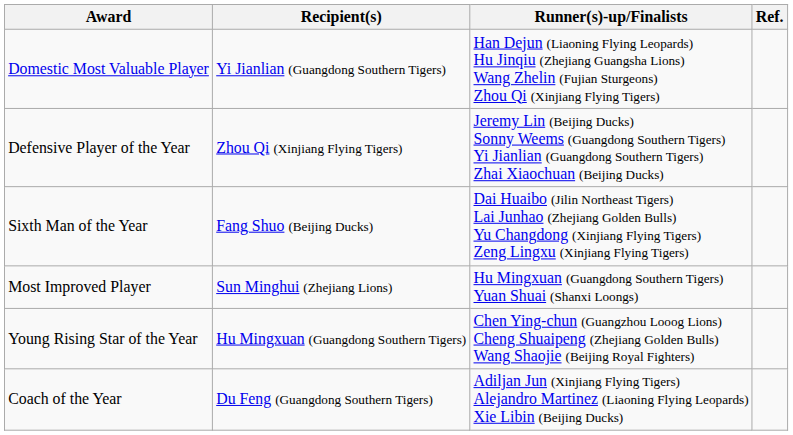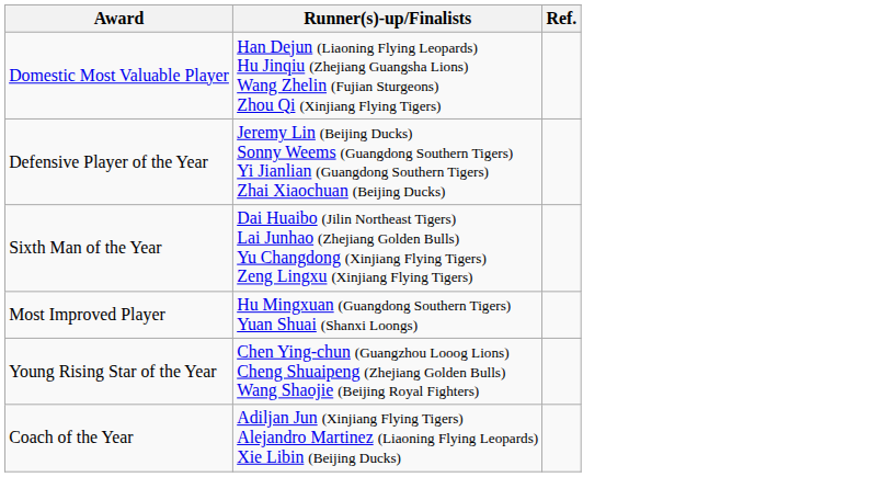 <table class="wikitable sortable" style="text-align:left">
 <tr>
 <th>Award</th>
-<th>Recipient(s)</th>
 <th>Runner(s)-up/Finalists</th>
 <th>Ref.</th>
 </tr>
 <tr>
 <td><a href='#'>Domestic Most Valuable Player</a></td>
-<td> <a href='#'>Yi Jianlian</a> <small>(Guangdong Southern Tigers)</small></td>
 <td> <a href='#'>Han Dejun</a> <small>(Liaoning Flying Leopards)</small><br> <a href='#'>Hu Jinqiu</a> <small>(Zhejiang Guangsha Lions)</small><br> <a href='#'>Wang Zhelin</a> <small>(Fujian Sturgeons)</small><br> <a href='#'>Zhou Qi</a> <small>(Xinjiang Flying Tigers)</small></td>
 <td></td>
 </tr>
 <tr>
 <td>Defensive Player of the Year</td>
-<td> <a href='#'>Zhou Qi</a> <small>(Xinjiang Flying Tigers)</small></td>
 <td> <a href='#'>Jeremy Lin</a> <small>(Beijing Ducks)</small><br> <a href='#'>Sonny Weems</a> <small>(Guangdong Southern Tigers)</small><br> <a href='#'>Yi Jianlian</a> <small>(Guangdong Southern Tigers)</small><br> <a href='#'>Zhai Xiaochuan</a> <small>(Beijing Ducks)</small></td>
 <td></td>
 </tr>
 <tr>
 <td>Sixth Man of the Year</td>
-<td> <a href='#'>Fang Shuo</a> <small>(Beijing Ducks)</small></td>
 <td> <a href='#'>Dai Huaibo</a> <small>(Jilin Northeast Tigers)</small><br> <a href='#'>Lai Junhao</a> <small>(Zhejiang Golden Bulls)</small><br> <a href='#'>Yu Changdong</a> <small>(Xinjiang Flying Tigers)</small><br> <a href='#'>Zeng Lingxu</a> <small>(Xinjiang Flying Tigers)</small></td>
 <td></td>
 </tr>
 <tr>
 <td>Most Improved Player</td>
-<td> <a href='#'>Sun Minghui</a> <small>(Zhejiang Lions)</small></td>
 <td> <a href='#'>Hu Mingxuan</a> <small>(Guangdong Southern Tigers)</small><br> <a href='#'>Yuan Shuai</a> <small>(Shanxi Loongs)</small></td>
 <td></td>
 </tr>
 <tr>
 <td>Young Rising Star of the Year</td>
-<td> <a href='#'>Hu Mingxuan</a> <small>(Guangdong Southern Tigers)</small></td>
 <td> <a href='#'>Chen Ying-chun</a> <small>(Guangzhou Looog Lions)</small><br> <a href='#'>Cheng Shuaipeng</a> <small>(Zhejiang Golden Bulls)</small><br> <a href='#'>Wang Shaojie</a> <small>(Beijing Royal Fighters)</small></td>
 <td></td>
 </tr>
 <tr>
 <td>Coach of the Year</td>
-<td> <a href='#'>Du Feng</a> <small>(Guangdong Southern Tigers)</small></td>
 <td> <a href='#'>Adiljan Jun</a> <small>(Xinjiang Flying Tigers)</small><br> <a href='#'>Alejandro Martinez</a> <small>(Liaoning Flying Leopards)</small><br> <a href='#'>Xie Libin</a> <small>(Beijing Ducks)</small></td>
 <td></td>
 </tr>
 </table>
